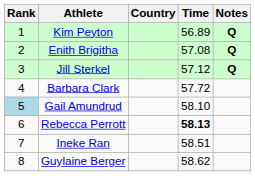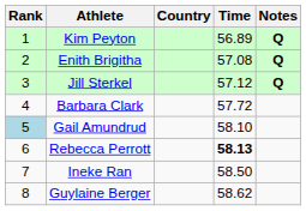 <table class="wikitable sortable" style="text-align:center">
 <tr>
 <th>Rank</th>
 <th>Athlete</th>
 <th>Country</th>
 <th>Time</th>
 <th>Notes</th>
 </tr>
 <tr bgcolor=ccffcc>
 <td>1</td>
 <td><a href='#'>Kim Peyton</a></td>
 <td align=left></td>
 <td>56.89</td>
 <td><strong>Q </strong></td>
 </tr>
 <tr bgcolor=ccffcc>
 <td>2</td>
 <td><a href='#'>Enith Brigitha</a></td>
 <td align=left></td>
 <td>57.08</td>
 <td><strong>Q </strong></td>
 </tr>
 <tr bgcolor=ccffcc>
 <td>3</td>
 <td><a href='#'>Jill Sterkel</a></td>
 <td align=left></td>
 <td>57.12</td>
 <td><strong>Q </strong></td>
 </tr>
 <tr>
 <td>4</td>
 <td><a href='#'>Barbara Clark</a></td>
 <td align=left></td>
 <td>57.72</td>
 <td><strong> </strong></td>
 </tr>
 <tr>
 <td style="background: lightblue;">5</td>
 <td><a href='#'>Gail Amundrud</a></td>
 <td align=left></td>
 <td>58.10</td>
 <td><strong> </strong></td>
 </tr>
 <tr>
 <td>6</td>
 <td><a href='#'>Rebecca Perrott</a></td>
 <td align=left></td>
 <td><strong>58.13</strong></td>
 <td><strong> </strong></td>
 </tr>
 <tr>
 <td>7</td>
 <td><a href='#'>Ineke Ran</a></td>
 <td align=left></td>
-<td>58.51</td>
+<td>58.50</td>
 <td><strong> </strong></td>
 </tr>
 <tr>
 <td>8</td>
 <td><a href='#'>Guylaine Berger</a></td>
 <td align=left></td>
 <td>58.62</td>
 <td><strong> </strong></td>
 </tr>
 </table>
